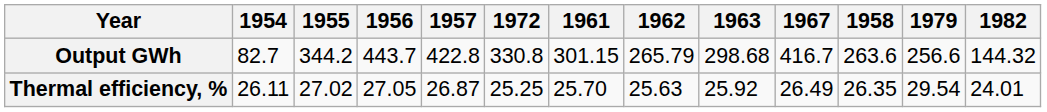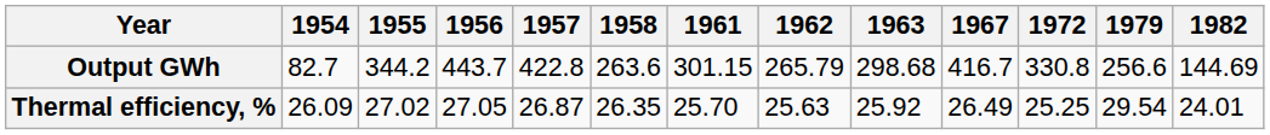 <table class="wikitable">
 <tr>
 <th>Year</th>
 <th>1954</th>
 <th>1955</th>
 <th>1956</th>
 <th>1957</th>
-<th>1972</th>
+<th>1958</th>
 <th>1961</th>
 <th>1962</th>
 <th>1963</th>
 <th>1967</th>
-<th>1958</th>
+<th>1972</th>
 <th>1979</th>
 <th>1982</th>
 </tr>
 <tr>
 <th>Output GWh</th>
 <td>82.7</td>
 <td>344.2</td>
 <td>443.7</td>
 <td>422.8</td>
-<td>330.8</td>
+<td>263.6</td>
 <td>301.15</td>
 <td>265.79</td>
 <td>298.68</td>
 <td>416.7</td>
-<td>263.6</td>
+<td>330.8</td>
 <td>256.6</td>
-<td>144.32</td>
+<td>144.69</td>
 </tr>
 <tr>
 <th>Thermal efficiency, %</th>
-<td>26.11</td>
+<td>26.09</td>
 <td>27.02</td>
 <td>27.05</td>
 <td>26.87</td>
-<td>25.25</td>
+<td>26.35</td>
 <td>25.70</td>
 <td>25.63</td>
 <td>25.92</td>
 <td>26.49</td>
-<td>26.35</td>
+<td>25.25</td>
 <td>29.54</td>
 <td>24.01</td>
 </tr>
 </table>
